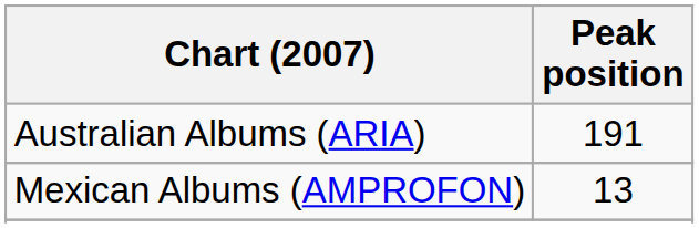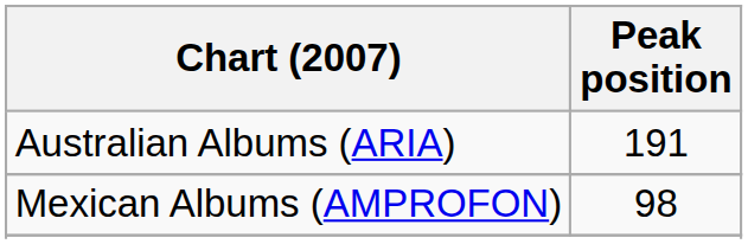 <table class="wikitable sortable">
 <tr>
 <th>Chart (2007)</th>
 <th>Peak<br>position</th>
 </tr>
 <tr>
 <td align="left">Australian Albums (<a href='#'>ARIA</a>)</td>
 <td align="center">191</td>
 </tr>
 <tr>
 </tr>
 <tr>
 </tr>
 <tr>
 </tr>
 <tr>
 </tr>
 <tr>
 </tr>
 <tr>
 </tr>
 <tr>
 </tr>
 <tr>
 <td align="left">Mexican Albums (<a href='#'>AMPROFON</a>)</td>
-<td align="center">13</td>
+<td align="center">98</td>
 </tr>
 <tr>
 </tr>
 <tr>
 </tr>
 <tr>
 </tr>
 <tr>
 </tr>
 <tr>
 </tr>
 <tr>
 </tr>
 </table>
